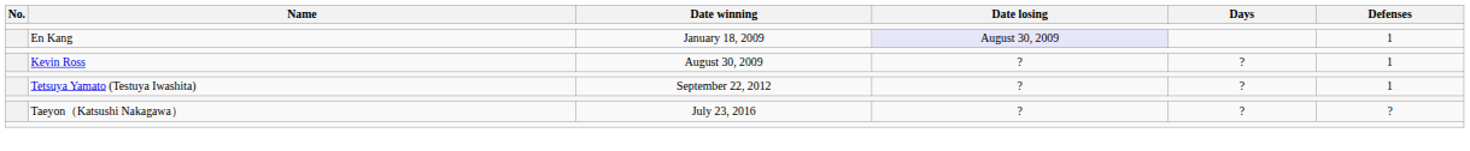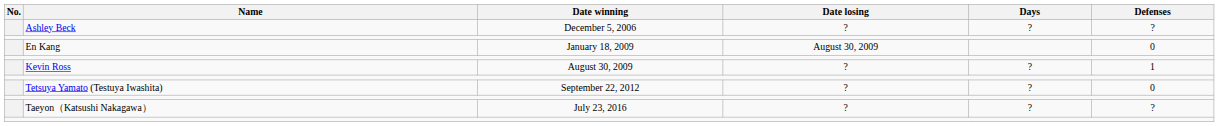 <table class="wikitable" style="width:100%;">
 <tr>
 <th style="width:1%;">No.</th>
 <th style="width:37%;">Name</th>
 <th style="width:20%;">Date winning</th>
 <th style="width:20%;">Date losing</th>
 <th data-sort-type="number" style="width:10%;">Days</th>
 <th data-sort-type="number" style="width:10%;">Defenses</th>
 </tr>
+<tr align=center>
+<th></th>
+<td align=left> <a href='#'>Ashley Beck</a></td>
+<td>December 5, 2006</td>
+<td>?</td>
+<td>?</td>
+<td>?</td>
+</tr>
 <tr>
 <td colspan="6"></td>
 </tr>
 <tr align=center>
 <th></th>
 <td align=left> En Kang</td>
 <td>January 18, 2009</td>
-<td style="background: lavender;">August 30, 2009</td>
+<td>August 30, 2009</td>
 <td></td>
-<td>1</td>
+<td>0</td>
 </tr>
 <tr>
 <td colspan="6"></td>
 </tr>
 <tr align=center>
 <th></th>
 <td align=left> <a href='#'>Kevin Ross</a></td>
 <td>August 30, 2009</td>
 <td>?</td>
 <td>?</td>
 <td>1</td>
 </tr>
 <tr>
 <td colspan="6"></td>
 </tr>
 <tr align=center>
 <th></th>
 <td align=left> <a href='#'>Tetsuya Yamato</a> (Testuya Iwashita)</td>
 <td>September 22, 2012</td>
 <td>?</td>
 <td>?</td>
-<td>1</td>
+<td>0</td>
 </tr>
 <tr>
 <td colspan="6"></td>
 </tr>
 <tr align=center>
 <th></th>
 <td align=left> Taeyon（Katsushi Nakagawa）</td>
 <td>July 23, 2016</td>
 <td>?</td>
 <td>?</td>
 <td>?</td>
 </tr>
 <tr>
 <td colspan="6"></td>
 </tr>
 </table>
